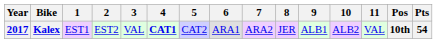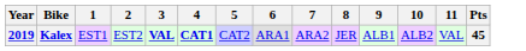 <table class="wikitable" style="text-align:center">
 <tr>
 <th>Year</th>
 <th>Bike</th>
 <th>1</th>
 <th>2</th>
 <th>3</th>
 <th>4</th>
 <th>5</th>
 <th>6</th>
 <th>7</th>
 <th>8</th>
 <th>9</th>
 <th>10</th>
 <th>11</th>
-<th>Pos</th>
 <th>Pts</th>
 </tr>
 <tr>
-<th><a href='#'>2017</a></th>
+<th><a href='#'>2019</a></th>
 <th><a href='#'>Kalex</a></th>
 <td style="background:#efcfff;"><a href='#'>EST1</a><br></td>
 <td style="background:#dfffdf;"><a href='#'>EST2</a><br></td>
-<td style="background:#dfffdf;"><a href='#'>VAL</a><br></td>
+<td style="background:#dfffdf;"><strong><a href='#'>VAL</a><br></strong></td>
 <td style="background:#dfffdf;"><strong><a href='#'>CAT1</a><br></strong></td>
 <td style="background:#cfcfff;"><a href='#'>CAT2</a><br></td>
 <td style="background:#dfdfdf;"><a href='#'>ARA1</a><br></td>
 <td style="background:#efcfff;"><a href='#'>ARA2</a><br></td>
 <td style="background:#efcfff;"><a href='#'>JER</a><br></td>
 <td style="background:#dfffdf;"><a href='#'>ALB1</a><br></td>
 <td style="background:#efcfff;"><a href='#'>ALB2</a><br></td>
 <td style="background:#dfffdf;"><a href='#'>VAL</a><br></td>
-<th style="background:#;">10th</th>
-<th style="background:#;">54</th>
+<th style="background:#;">45</th>
 </tr>
 </table>
